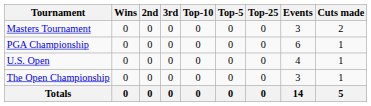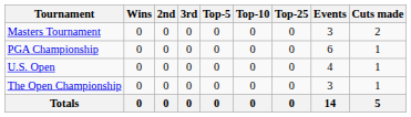 <table class=wikitable style=text-align:center>
 <tr>
 <th>Tournament</th>
 <th>Wins</th>
 <th>2nd</th>
 <th>3rd</th>
+<th>Top-5</th>
 <th>Top-10</th>
-<th>Top-5</th>
 <th>Top-25</th>
 <th>Events</th>
 <th>Cuts made</th>
 </tr>
 <tr>
 <td align=left><a href='#'>Masters Tournament</a></td>
 <td>0</td>
 <td>0</td>
 <td>0</td>
 <td>0</td>
 <td>0</td>
 <td>0</td>
 <td>3</td>
 <td>2</td>
 </tr>
 <tr>
 <td align=left><a href='#'>PGA Championship</a></td>
 <td>0</td>
 <td>0</td>
 <td>0</td>
 <td>0</td>
 <td>0</td>
 <td>0</td>
 <td>6</td>
 <td>1</td>
 </tr>
 <tr>
 <td align=left><a href='#'>U.S. Open</a></td>
 <td>0</td>
 <td>0</td>
 <td>0</td>
 <td>0</td>
 <td>0</td>
 <td>0</td>
 <td>4</td>
 <td>1</td>
 </tr>
 <tr>
 <td align=left><a href='#'>The Open Championship</a></td>
 <td>0</td>
 <td>0</td>
 <td>0</td>
 <td>0</td>
 <td>0</td>
 <td>0</td>
 <td>3</td>
 <td>1</td>
 </tr>
 <tr>
 <th>Totals</th>
 <th>0</th>
 <th>0</th>
 <th>0</th>
 <th>0</th>
 <th>0</th>
 <th>0</th>
 <th>14</th>
 <th>5</th>
 </tr>
 </table>
